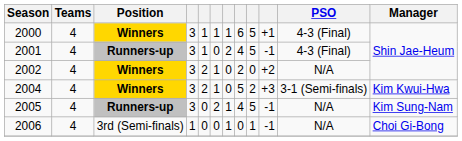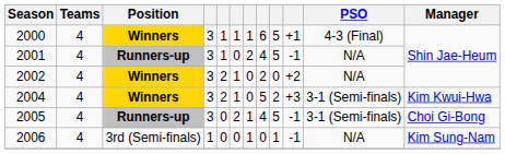 <table class="wikitable" style="text-align:center">
 <tr>
 <th>Season</th>
 <th>Teams</th>
 <th>Position</th>
 <th></th>
 <th></th>
 <th></th>
 <th></th>
 <th></th>
 <th></th>
 <th></th>
 <th><a href='#'>PSO</a></th>
 <th>Manager</th>
 </tr>
 <tr>
 <td>2000</td>
 <td>4</td>
 <td bgcolor=gold><strong>Winners</strong></td>
 <td>3</td>
 <td>1</td>
 <td>1</td>
 <td>1</td>
 <td>6</td>
 <td>5</td>
 <td align=right>+1</td>
 <td>4-3  (Final)</td>
 <td rowspan="3" align=left> <a href='#'>Shin Jae-Heum</a></td>
 </tr>
 <tr>
 <td>2001</td>
 <td>4</td>
 <td bgcolor=silver><strong>Runners-up</strong></td>
 <td>3</td>
 <td>1</td>
 <td>0</td>
 <td>2</td>
 <td>4</td>
 <td>5</td>
 <td align=right>-1</td>
-<td>4-3  (Final)</td>
+<td>N/A</td>
 </tr>
 <tr>
 <td>2002</td>
 <td>4</td>
 <td bgcolor=gold><strong>Winners</strong></td>
 <td>3</td>
 <td>2</td>
 <td>1</td>
 <td>0</td>
 <td>2</td>
 <td>0</td>
 <td align=right>+2</td>
 <td>N/A</td>
 </tr>
 <tr>
 <td>2004</td>
 <td>4</td>
 <td bgcolor=gold><strong>Winners</strong></td>
 <td>3</td>
 <td>2</td>
 <td>1</td>
 <td>0</td>
 <td>5</td>
 <td>2</td>
 <td align=right>+3</td>
 <td>3-1  (Semi-finals)</td>
 <td align=left> <a href='#'>Kim Kwui-Hwa</a></td>
 </tr>
 <tr>
 <td>2005</td>
 <td>4</td>
 <td bgcolor=silver><strong>Runners-up</strong></td>
 <td>3</td>
 <td>0</td>
 <td>2</td>
 <td>1</td>
 <td>4</td>
 <td>5</td>
 <td align=right>-1</td>
-<td>N/A</td>
-<td align=left> <a href='#'>Kim Sung-Nam</a></td>
+<td>3-1  (Semi-finals)</td>
+<td align=left> <a href='#'>Choi Gi-Bong</a></td>
 </tr>
 <tr>
 <td>2006</td>
 <td>4</td>
 <td>3rd (Semi-finals)</td>
 <td>1</td>
 <td>0</td>
 <td>0</td>
 <td>1</td>
 <td>0</td>
 <td>1</td>
 <td align=right>-1</td>
 <td>N/A</td>
-<td align=left> <a href='#'>Choi Gi-Bong</a></td>
+<td align=left> <a href='#'>Kim Sung-Nam</a></td>
 </tr>
 <tr>
 </tr>
 </table>
